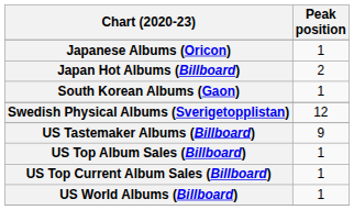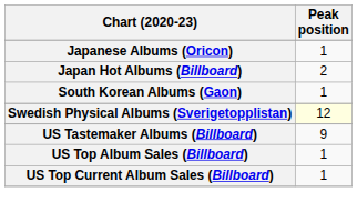 <table class="wikitable sortable plainrowheaders" style="text-align:center;">
 <tr>
 <th>Chart (2020-23)</th>
 <th>Peak<br>position</th>
 </tr>
 <tr>
 </tr>
 <tr>
 </tr>
 <tr>
 <th scope="row">Japanese Albums (<a href='#'>Oricon</a>)</th>
 <td>1</td>
 </tr>
 <tr>
 <th scope="row">Japan Hot Albums (<a href='#'><em>Billboard</em></a>)</th>
 <td>2</td>
 </tr>
 <tr>
 <th scope="row">South Korean Albums (<a href='#'>Gaon</a>)</th>
 <td>1</td>
 </tr>
 <tr>
 </tr>
 <tr>
 <th scope="row">Swedish Physical Albums (<a href='#'>Sverigetopplistan</a>)</th>
-<td>12</td>
+<td style="background: lightyellow;">12</td>
 </tr>
 <tr>
 </tr>
 <tr>
 <th scope="row">US Tastemaker Albums (<a href='#'><em>Billboard</em></a>)</th>
 <td>9</td>
 </tr>
 <tr>
 <th scope="row">US Top Album Sales (<a href='#'><em>Billboard</em></a>)</th>
 <td>1</td>
 </tr>
 <tr>
 <th scope="row">US Top Current Album Sales (<a href='#'><em>Billboard</em></a>)</th>
 <td>1</td>
 </tr>
 <tr>
-<th scope="row">US World Albums (<a href='#'><em>Billboard</em></a>)</th>
-<td>1</td>
-</tr>
-<tr>
 </tr>
 </table>
